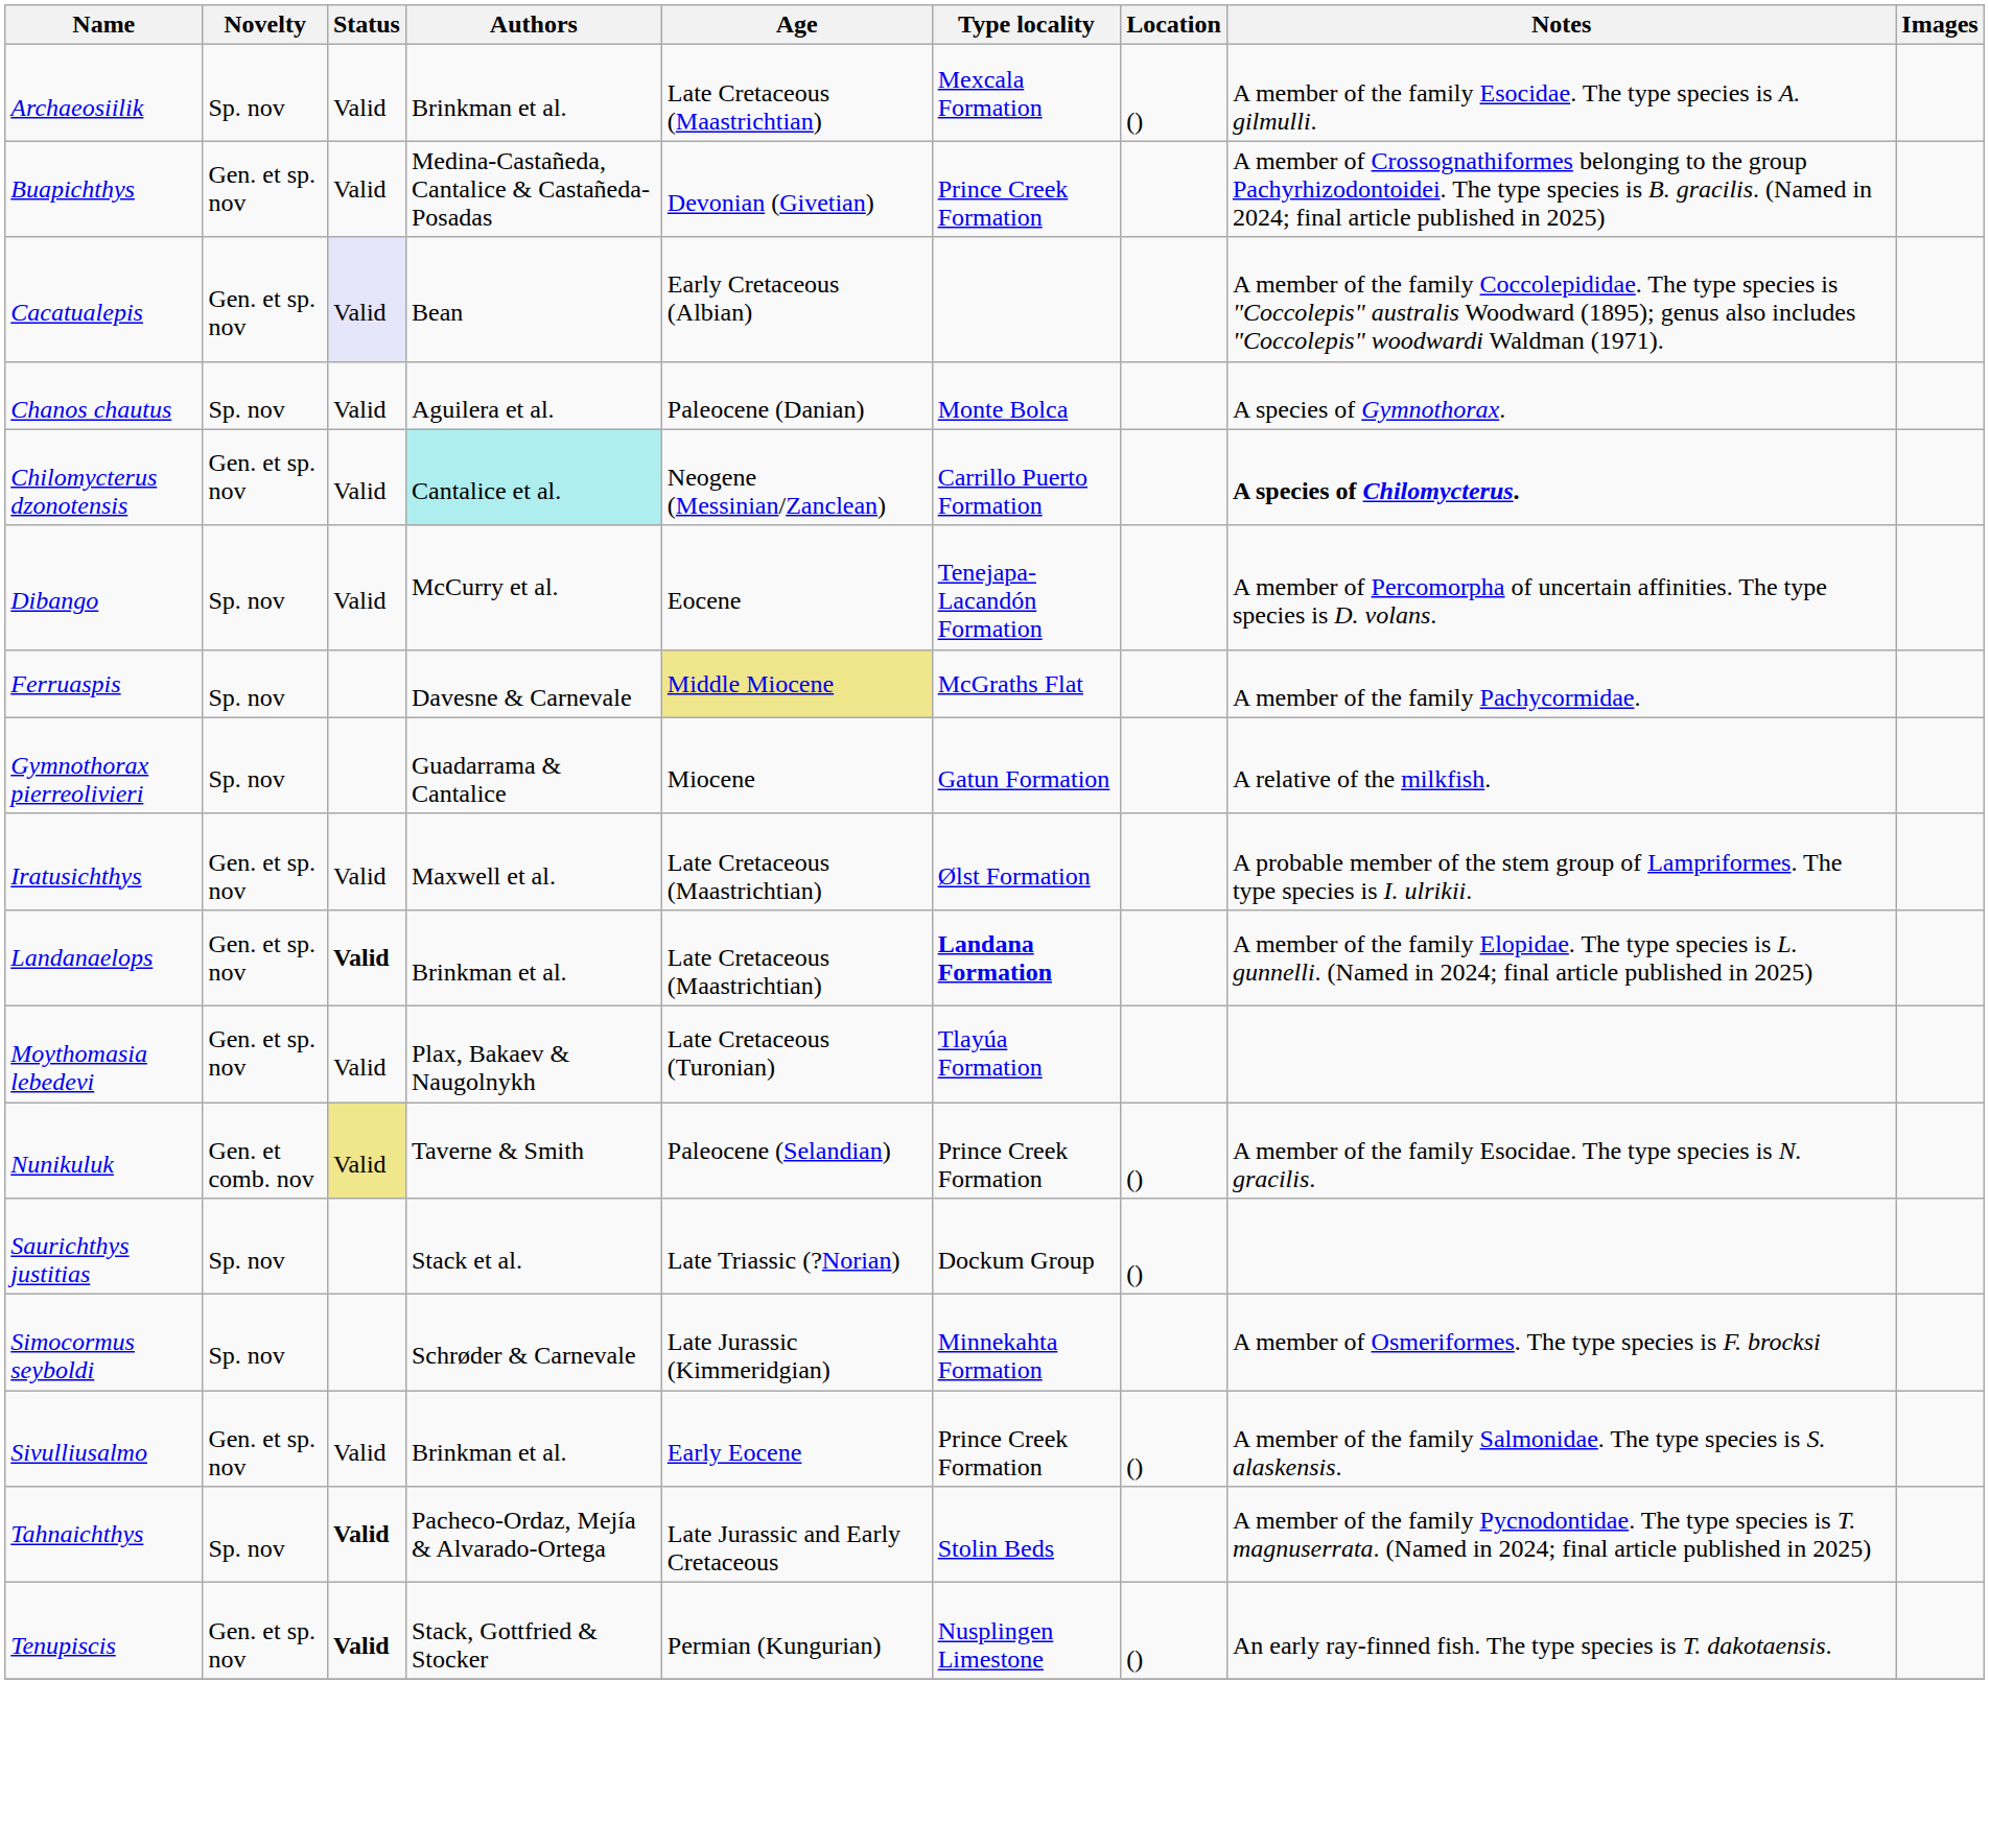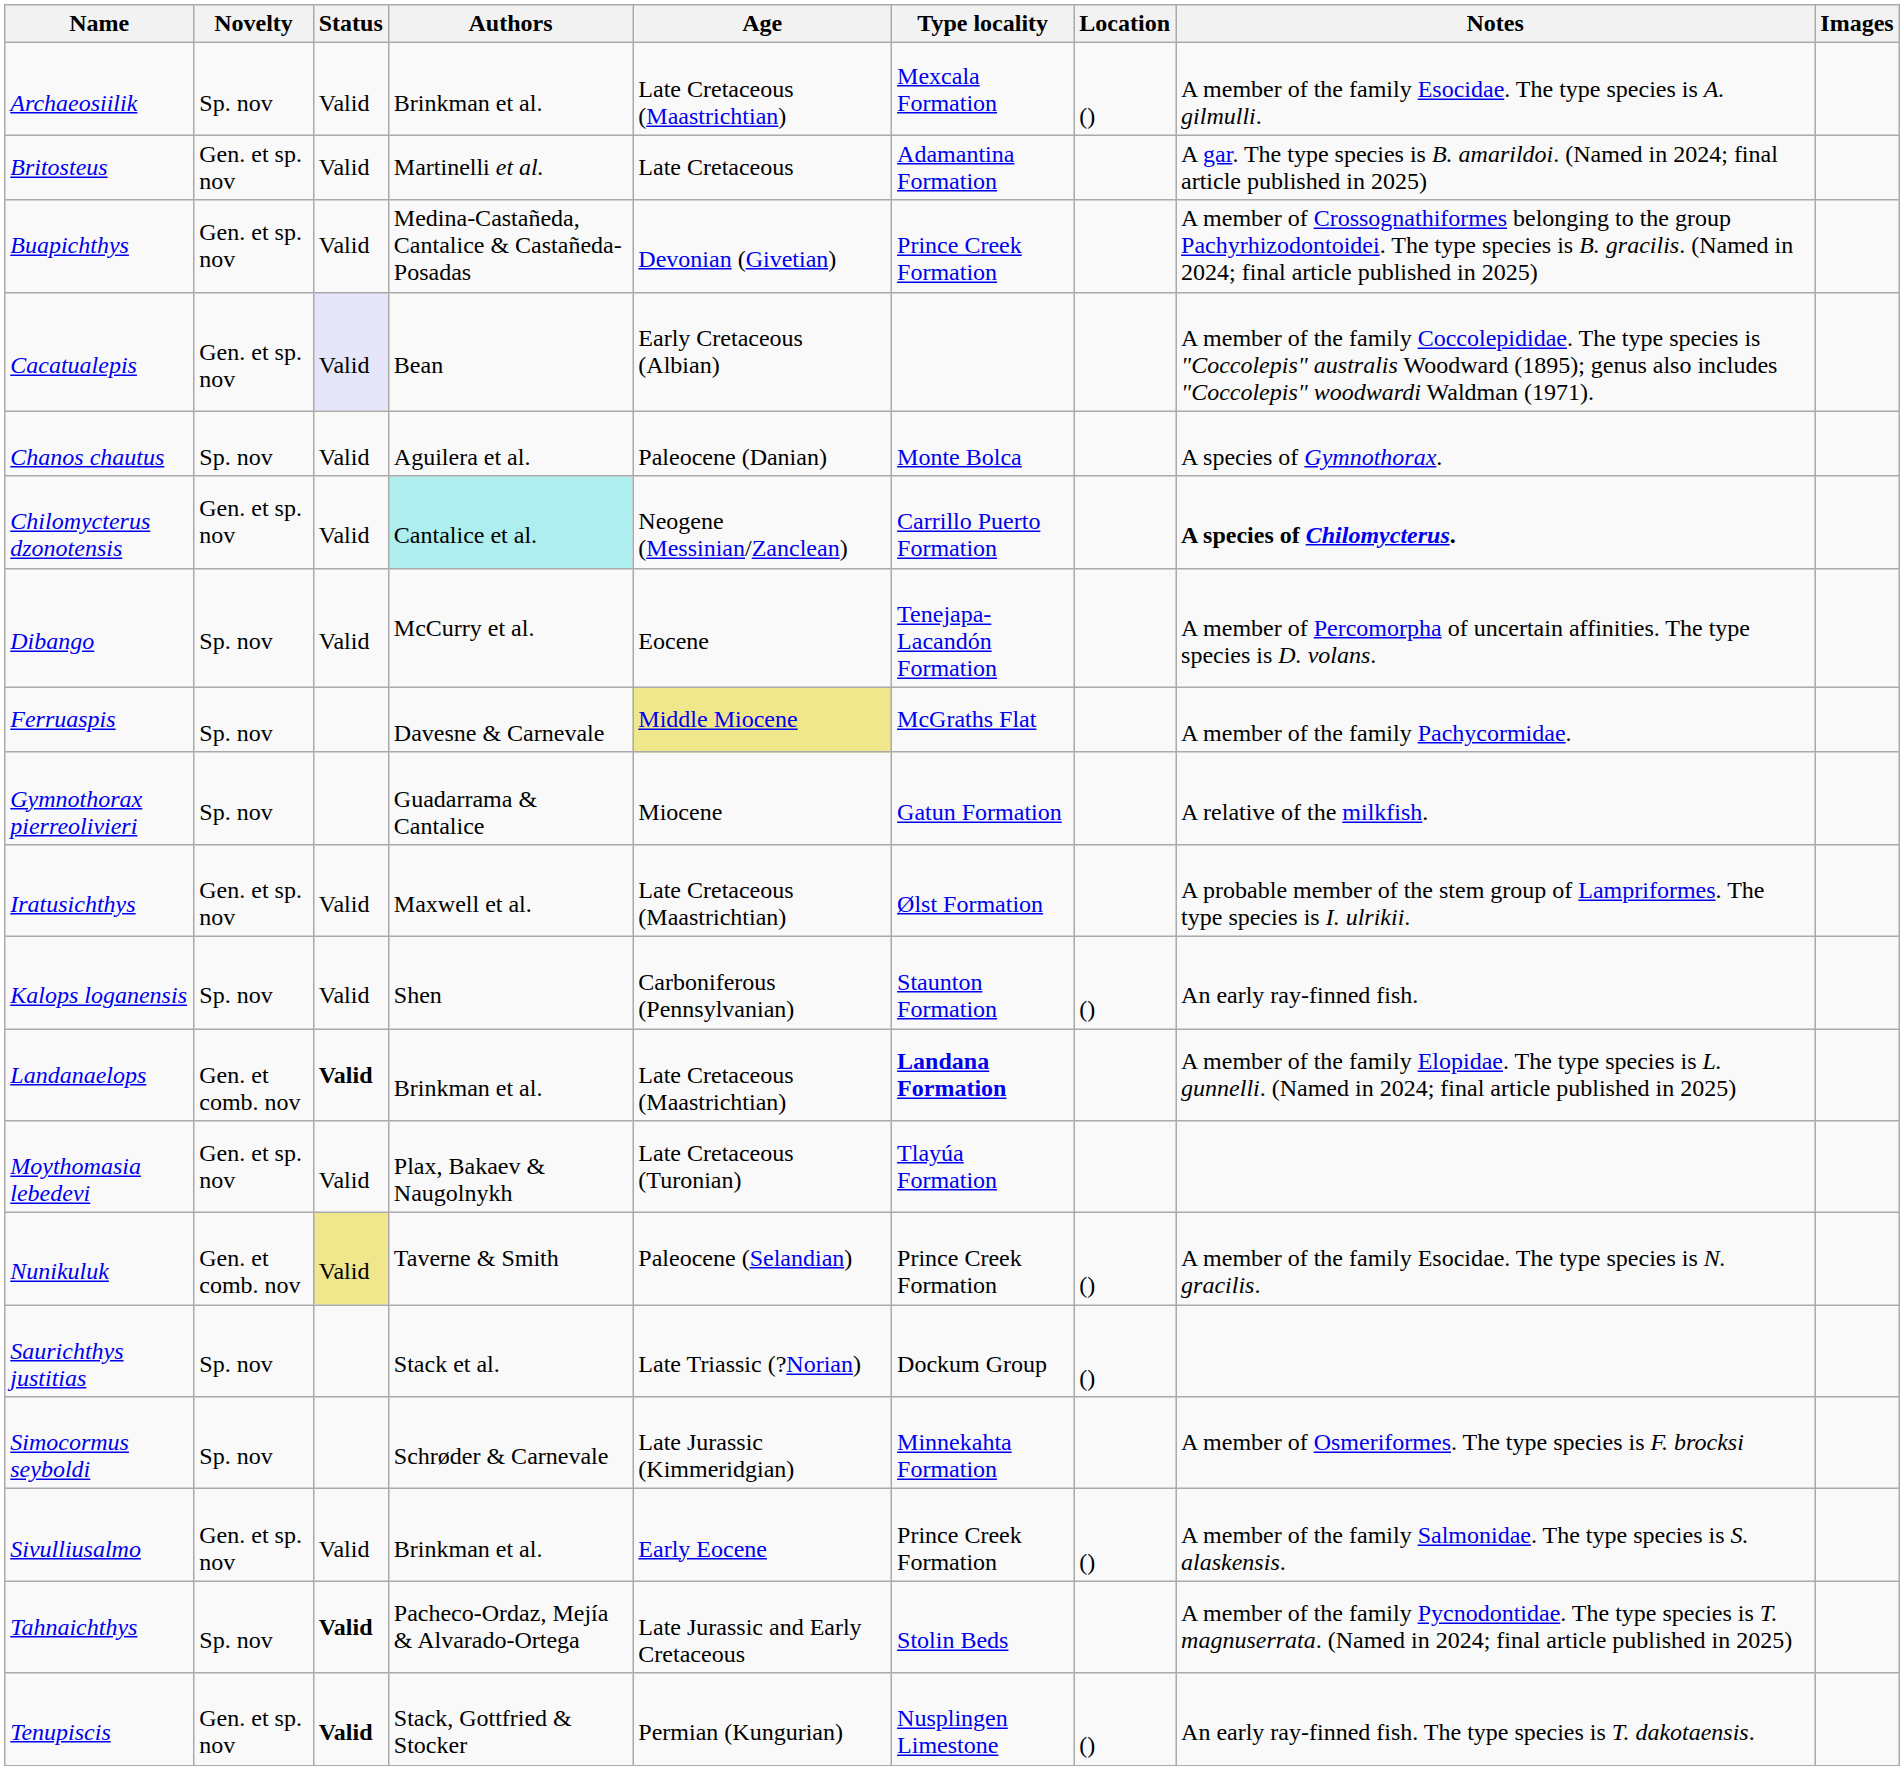 <table class="wikitable sortable" align="center" width="100%">
 <tr>
 <th>Name</th>
 <th>Novelty</th>
 <th>Status</th>
 <th>Authors</th>
 <th>Age</th>
 <th>Type locality</th>
 <th>Location</th>
 <th>Notes</th>
 <th>Images</th>
 </tr>
 <tr>
 <td><br><em><a href='#'>Archaeosiilik</a></em></td>
 <td><br>Sp. nov</td>
 <td><br>Valid</td>
 <td><br>Brinkman et al.</td>
 <td><br>Late Cretaceous (<a href='#'>Maastrichtian</a>)</td>
 <td><a href='#'>Mexcala Formation</a></td>
 <td><br><br>()</td>
 <td><br>A member of the family <a href='#'>Esocidae</a>. The type species is <em>A. gilmulli</em>.</td>
+<td></td>
+</tr>
+<tr>
+<td><em><a href='#'>Britosteus</a></em></td>
+<td>Gen. et sp. nov</td>
+<td>Valid</td>
+<td>Martinelli <em>et al.</em></td>
+<td>Late Cretaceous</td>
+<td><a href='#'>Adamantina Formation</a></td>
+<td></td>
+<td>A <a href='#'>gar</a>. The type species is <em>B. amarildoi</em>. (Named in 2024; final article published in 2025)</td>
 <td></td>
 </tr>
 <tr>
 <td><em><a href='#'>Buapichthys</a></em></td>
 <td>Gen. et sp. nov</td>
 <td>Valid</td>
 <td>Medina-Castañeda, Cantalice & Castañeda-Posadas</td>
 <td><br><a href='#'>Devonian</a> (<a href='#'>Givetian</a>)</td>
 <td><br><a href='#'>Prince Creek Formation</a></td>
 <td></td>
 <td>A member of <a href='#'>Crossognathiformes</a> belonging to the group <a href='#'>Pachyrhizodontoidei</a>. The type species is <em>B. gracilis</em>. (Named in 2024; final article published in 2025)</td>
 <td></td>
 </tr>
 <tr>
 <td><br><em><a href='#'>Cacatualepis</a></em></td>
 <td><br>Gen. et sp. nov</td>
 <td style="background: lavender;"><br>Valid</td>
 <td><br>Bean</td>
 <td>Early Cretaceous (Albian)</td>
 <td></td>
 <td><br></td>
 <td><br>A member of the family <a href='#'>Coccolepididae</a>. The type species is <em>"Coccolepis" australis</em> Woodward (1895); genus also includes <em>"Coccolepis" woodwardi</em> Waldman (1971).</td>
 <td></td>
 </tr>
 <tr>
 <td><br><em><a href='#'>Chanos chautus</a></em></td>
 <td><br>Sp. nov</td>
 <td><br>Valid</td>
 <td><br>Aguilera et al.</td>
 <td><br>Paleocene (Danian)</td>
 <td><br><a href='#'>Monte Bolca</a></td>
 <td><br></td>
 <td><br>A species of <em><a href='#'>Gymnothorax</a></em>.</td>
 <td></td>
 </tr>
 <tr>
 <td><br><em><a href='#'>Chilomycterus dzonotensis</a></em></td>
 <td>Gen. et sp. nov</td>
 <td><br>Valid</td>
 <td style="background: paleturquoise;"><br>Cantalice et al.</td>
 <td><br>Neogene (<a href='#'>Messinian</a>/<a href='#'>Zanclean</a>)</td>
 <td><br><a href='#'>Carrillo Puerto Formation</a></td>
 <td><br></td>
 <td><strong><br>A species of <em><a href='#'>Chilomycterus</a></em>.</strong></td>
 <td></td>
 </tr>
 <tr>
 <td><br><em><a href='#'>Dibango</a></em></td>
 <td><br>Sp. nov</td>
 <td><br>Valid</td>
 <td>McCurry et al.</td>
 <td><br>Eocene</td>
 <td><br><a href='#'>Tenejapa-Lacandón Formation</a></td>
 <td><br></td>
 <td><br>A member of <a href='#'>Percomorpha</a> of uncertain affinities. The type species is <em>D. volans</em>.</td>
 <td></td>
 </tr>
 <tr>
 <td><em><a href='#'>Ferruaspis</a></em></td>
 <td><br>Sp. nov</td>
 <td></td>
 <td><br>Davesne & Carnevale</td>
 <td style="background: khaki;"><a href='#'>Middle Miocene</a></td>
 <td><a href='#'>McGraths Flat</a></td>
 <td></td>
 <td><br>A member of the family <a href='#'>Pachycormidae</a>.</td>
 <td></td>
 </tr>
 <tr>
 <td><br><em><a href='#'>Gymnothorax pierreolivieri</a></em></td>
 <td><br>Sp. nov</td>
 <td></td>
 <td><br>Guadarrama & Cantalice</td>
 <td><br>Miocene</td>
 <td><br><a href='#'>Gatun Formation</a></td>
 <td><br></td>
 <td><br>A relative of the <a href='#'>milkfish</a>.</td>
 <td></td>
 </tr>
 <tr>
 <td><br><em><a href='#'>Iratusichthys</a></em></td>
 <td><br>Gen. et sp. nov</td>
 <td><br>Valid</td>
 <td><br>Maxwell et al.</td>
 <td><br>Late Cretaceous (Maastrichtian)</td>
 <td><br><a href='#'>Ølst Formation</a></td>
 <td><br></td>
 <td><br>A probable member of the stem group of <a href='#'>Lampriformes</a>. The type species is <em>I. ulrikii</em>.</td>
 <td></td>
 </tr>
 <tr>
+<td><br><em><a href='#'>Kalops loganensis</a></em></td>
+<td><br>Sp. nov</td>
+<td><br>Valid</td>
+<td><br>Shen</td>
+<td><br>Carboniferous (Pennsylvanian)</td>
+<td><br><a href='#'>Staunton Formation</a></td>
+<td><br><br>()</td>
+<td><br>An early ray-finned fish.</td>
+<td></td>
+</tr>
+<tr>
 <td><em><a href='#'>Landanaelops</a></em></td>
-<td>Gen. et sp. nov</td>
+<td><br>Gen. et comb. nov</td>
 <td><strong>Valid</strong></td>
 <td><br>Brinkman et al.</td>
 <td><br>Late Cretaceous (Maastrichtian)</td>
 <td><strong><a href='#'>Landana Formation</a></strong></td>
 <td></td>
 <td>A member of the family <a href='#'>Elopidae</a>. The type species is <em>L. gunnelli</em>. (Named in 2024; final article published in 2025)</td>
 <td></td>
 </tr>
 <tr>
 <td><br><em><a href='#'>Moythomasia lebedevi</a></em></td>
 <td>Gen. et sp. nov</td>
 <td><br>Valid</td>
 <td><br>Plax, Bakaev & Naugolnykh</td>
 <td>Late Cretaceous (Turonian)</td>
 <td><a href='#'>Tlayúa Formation</a></td>
 <td><br></td>
 <td></td>
 <td></td>
 </tr>
 <tr>
 <td><br><em><a href='#'>Nunikuluk</a></em></td>
 <td><br>Gen. et comb. nov</td>
 <td style="background: khaki;"><br>Valid</td>
 <td>Taverne & Smith</td>
 <td>Paleocene (<a href='#'>Selandian</a>)</td>
 <td><br>Prince Creek Formation</td>
 <td><br><br>()</td>
 <td><br>A member of the family Esocidae. The type species is <em>N. gracilis</em>.</td>
 <td></td>
 </tr>
 <tr>
 <td><br><em><a href='#'>Saurichthys justitias</a></em></td>
 <td><br>Sp. nov</td>
 <td></td>
 <td><br>Stack et al.</td>
 <td><br>Late Triassic (?<a href='#'>Norian</a>)</td>
 <td><br>Dockum Group</td>
 <td><br><br>()</td>
 <td></td>
 <td></td>
 </tr>
 <tr>
 <td><br><em><a href='#'>Simocormus seyboldi</a></em></td>
 <td><br>Sp. nov</td>
 <td></td>
 <td><br>Schrøder & Carnevale</td>
 <td><br>Late Jurassic (Kimmeridgian)</td>
 <td><br><a href='#'>Minnekahta Formation</a></td>
 <td><br></td>
 <td>A member of <a href='#'>Osmeriformes</a>. The type species is <em>F. brocksi</em></td>
 <td></td>
 </tr>
 <tr>
 <td><br><em><a href='#'>Sivulliusalmo</a></em></td>
 <td><br>Gen. et sp. nov</td>
 <td><br>Valid</td>
 <td><br>Brinkman et al.</td>
 <td><br><a href='#'>Early Eocene</a></td>
 <td><br>Prince Creek Formation</td>
 <td><br><br>()</td>
 <td><br>A member of the family <a href='#'>Salmonidae</a>. The type species is <em>S. alaskensis</em>.</td>
 <td></td>
 </tr>
 <tr>
 <td><em><a href='#'>Tahnaichthys</a></em></td>
 <td><br>Sp. nov</td>
 <td><strong>Valid</strong></td>
 <td>Pacheco-Ordaz, Mejía & Alvarado-Ortega</td>
 <td><br>Late Jurassic and Early Cretaceous</td>
 <td><br><a href='#'>Stolin Beds</a></td>
 <td></td>
 <td>A member of the family <a href='#'>Pycnodontidae</a>. The type species is <em>T. magnuserrata</em>. (Named in 2024; final article published in 2025)</td>
 <td></td>
 </tr>
 <tr>
 <td><br><em><a href='#'>Tenupiscis</a></em></td>
 <td><br>Gen. et sp. nov</td>
 <td><strong><br>Valid</strong></td>
 <td><br>Stack, Gottfried & Stocker</td>
 <td><br>Permian (Kungurian)</td>
 <td><br><a href='#'>Nusplingen Limestone</a></td>
 <td><br><br>()</td>
 <td><br>An early ray-finned fish. The type species is <em>T. dakotaensis</em>.</td>
 <td></td>
 </tr>
 <tr>
 </tr>
 </table>
